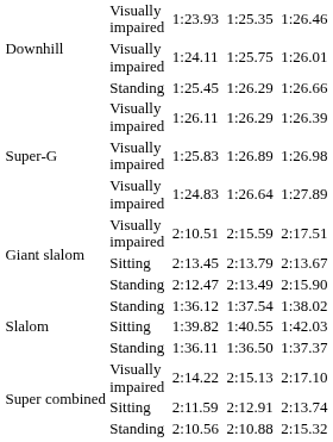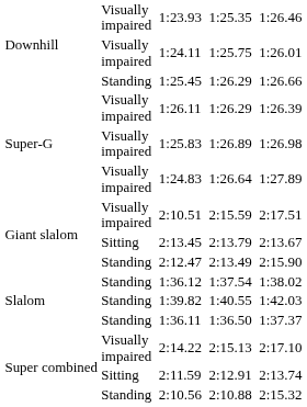 <table>
 <tr>
 <td rowspan="3">Downhill<br></td>
 <td>Visually<br>impaired</td>
 <td></td>
 <td>1:23.93</td>
 <td></td>
 <td>1:25.35</td>
 <td></td>
 <td>1:26.46</td>
 </tr>
 <tr>
 <td>Visually<br>impaired</td>
 <td></td>
 <td>1:24.11</td>
 <td></td>
 <td>1:25.75</td>
 <td></td>
 <td>1:26.01</td>
 </tr>
 <tr>
 <td>Standing</td>
 <td></td>
 <td>1:25.45</td>
 <td></td>
 <td>1:26.29</td>
 <td></td>
 <td>1:26.66</td>
 </tr>
 <tr>
 <td rowspan="3">Super-G<br></td>
 <td>Visually<br>impaired</td>
 <td></td>
 <td>1:26.11</td>
 <td></td>
 <td>1:26.29</td>
 <td></td>
 <td>1:26.39</td>
 </tr>
 <tr>
 <td>Visually<br>impaired</td>
 <td></td>
 <td>1:25.83</td>
 <td></td>
 <td>1:26.89</td>
 <td></td>
 <td>1:26.98</td>
 </tr>
 <tr>
 <td>Visually<br>impaired</td>
 <td></td>
 <td>1:24.83</td>
 <td></td>
 <td>1:26.64</td>
 <td></td>
 <td>1:27.89</td>
 </tr>
 <tr>
 <td rowspan="3">Giant slalom<br></td>
 <td>Visually<br>impaired</td>
 <td></td>
 <td>2:10.51</td>
 <td></td>
 <td>2:15.59</td>
 <td></td>
 <td>2:17.51</td>
 </tr>
 <tr>
 <td>Sitting</td>
 <td></td>
 <td>2:13.45</td>
 <td></td>
 <td>2:13.79</td>
 <td></td>
 <td>2:13.67</td>
 </tr>
 <tr>
 <td>Standing</td>
 <td></td>
 <td>2:12.47</td>
 <td></td>
 <td>2:13.49</td>
 <td></td>
 <td>2:15.90</td>
 </tr>
 <tr>
 <td rowspan="3">Slalom<br></td>
 <td>Standing</td>
 <td></td>
 <td>1:36.12</td>
 <td></td>
 <td>1:37.54</td>
 <td></td>
 <td>1:38.02</td>
 </tr>
 <tr>
-<td>Sitting</td>
+<td>Standing</td>
 <td></td>
 <td>1:39.82</td>
 <td></td>
 <td>1:40.55</td>
 <td></td>
 <td>1:42.03</td>
 </tr>
 <tr>
 <td>Standing</td>
 <td></td>
 <td>1:36.11</td>
 <td></td>
 <td>1:36.50</td>
 <td></td>
 <td>1:37.37</td>
 </tr>
 <tr>
 <td rowspan="3">Super combined<br></td>
 <td>Visually<br>impaired</td>
 <td></td>
 <td>2:14.22</td>
 <td></td>
 <td>2:15.13</td>
 <td></td>
 <td>2:17.10</td>
 </tr>
 <tr>
 <td>Sitting</td>
 <td></td>
 <td>2:11.59</td>
 <td></td>
 <td>2:12.91</td>
 <td></td>
 <td>2:13.74</td>
 </tr>
 <tr>
 <td>Standing</td>
 <td></td>
 <td>2:10.56</td>
 <td></td>
 <td>2:10.88</td>
 <td></td>
 <td>2:15.32</td>
 </tr>
 </table>
